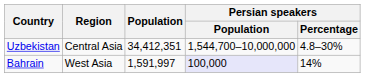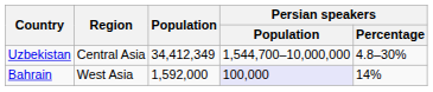 <table class="wikitable sortable">
 <tr>
 <th rowspan=2>Country</th>
 <th rowspan=2>Region</th>
 <th rowspan=2>Population</th>
 <th colspan=2>Persian speakers</th>
 </tr>
 <tr>
 <th>Population</th>
 <th>Percentage</th>
 </tr>
 <tr>
 <td><a href='#'>Uzbekistan</a></td>
 <td>Central Asia</td>
-<td align="left">34,412,351</td>
+<td align="left">34,412,349</td>
 <td align="left">1,544,700–10,000,000</td>
 <td align="left">4.8–30%</td>
 </tr>
 <tr>
 <td><a href='#'>Bahrain</a></td>
 <td>West Asia</td>
-<td align="left">1,591,997</td>
+<td align="left">1,592,000</td>
 <td align="left" style="background: lavender;">100,000</td>
 <td align="left">14%</td>
 </tr>
 </table>
